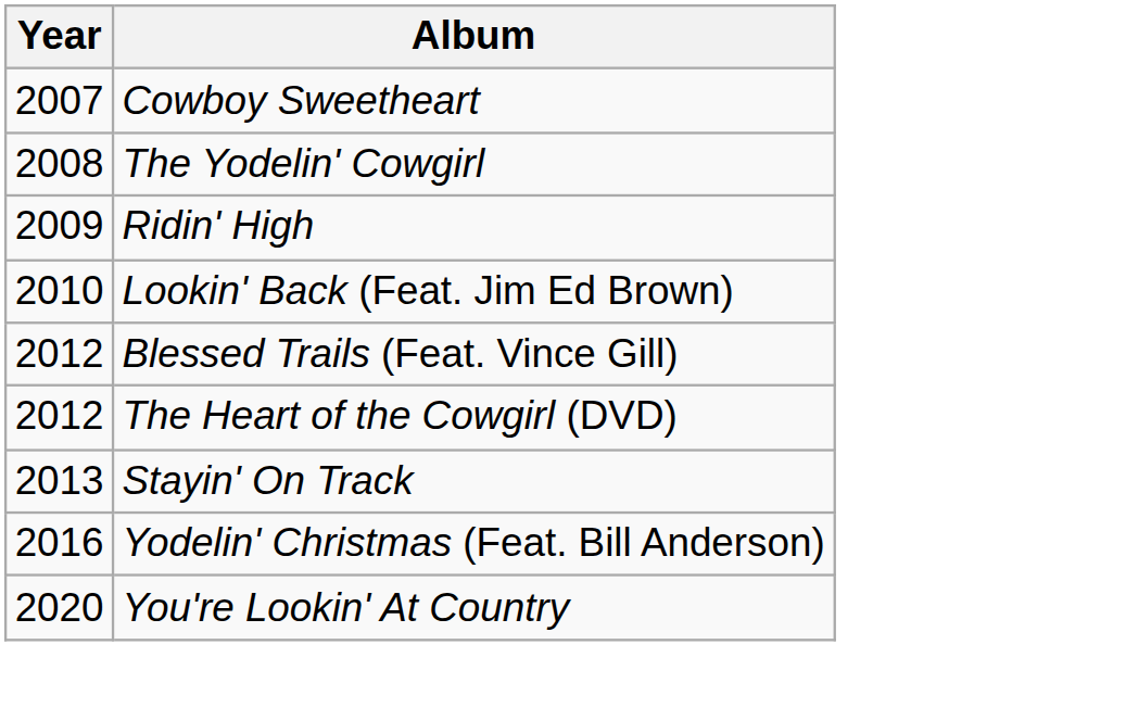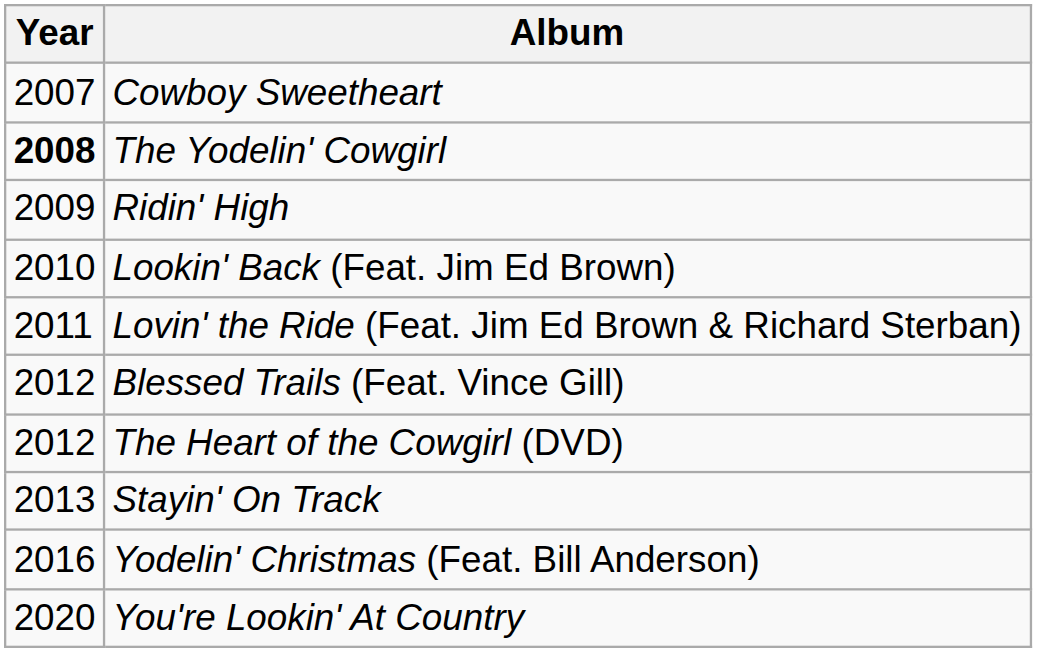 <table class="wikitable">
 <tr>
 <th>Year</th>
 <th>Album</th>
 </tr>
 <tr>
 <td>2007</td>
 <td><em>Cowboy Sweetheart</em></td>
 </tr>
 <tr>
-<td>2008</td>
+<td><strong>2008</strong></td>
 <td><em>The Yodelin' Cowgirl</em></td>
 </tr>
 <tr>
 <td>2009</td>
 <td><em>Ridin' High</em></td>
 </tr>
 <tr>
 <td>2010</td>
 <td><em>Lookin' Back</em> (Feat. Jim Ed Brown)</td>
+</tr>
+<tr>
+<td>2011</td>
+<td><em>Lovin' the Ride</em> (Feat. Jim Ed Brown & Richard Sterban)</td>
 </tr>
 <tr>
 <td>2012</td>
 <td><em>Blessed Trails</em> (Feat. Vince Gill)</td>
 </tr>
 <tr>
 <td>2012</td>
 <td><em>The Heart of the Cowgirl</em> (DVD)</td>
 </tr>
 <tr>
 <td>2013</td>
 <td><em>Stayin' On Track</em></td>
 </tr>
 <tr>
 <td>2016</td>
 <td><em>Yodelin' Christmas</em> (Feat. Bill Anderson)</td>
 </tr>
 <tr>
 <td>2020</td>
 <td><em>You're Lookin' At Country</em></td>
 </tr>
 </table>
